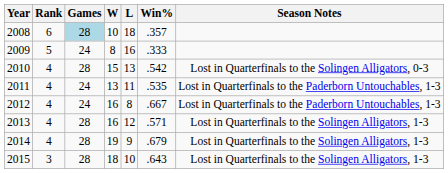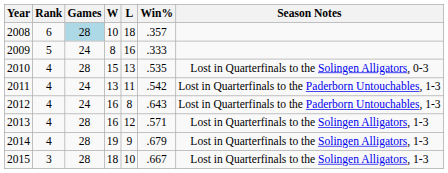 <table class="wikitable" style="text-align:center;">
 <tr>
 <th>Year</th>
 <th>Rank</th>
 <th>Games</th>
 <th>W</th>
 <th>L</th>
 <th>Win%</th>
 <th>Season Notes</th>
 </tr>
 <tr>
 <td>2008</td>
 <td>6</td>
 <td style="background: lightblue;">28</td>
 <td>10</td>
 <td>18</td>
 <td>.357</td>
 <td></td>
 </tr>
 <tr>
 <td>2009</td>
 <td>5</td>
 <td>24</td>
 <td>8</td>
 <td>16</td>
 <td>.333</td>
 <td></td>
 </tr>
 <tr>
 <td>2010</td>
 <td>4</td>
 <td>28</td>
 <td>15</td>
 <td>13</td>
-<td>.542</td>
+<td>.535</td>
 <td>Lost in Quarterfinals to the  <a href='#'>Solingen Alligators</a>, 0-3</td>
 </tr>
 <tr>
 <td>2011</td>
 <td>4</td>
 <td>24</td>
 <td>13</td>
 <td>11</td>
-<td>.535</td>
+<td>.542</td>
 <td>Lost in Quarterfinals to the <a href='#'>Paderborn Untouchables</a>, 1-3</td>
 </tr>
 <tr>
 <td>2012</td>
 <td>4</td>
 <td>24</td>
 <td>16</td>
 <td>8</td>
-<td>.667</td>
+<td>.643</td>
 <td>Lost in Quarterfinals to the <a href='#'>Paderborn Untouchables</a>, 1-3</td>
 </tr>
 <tr>
 <td>2013</td>
 <td>4</td>
 <td>28</td>
 <td>16</td>
 <td>12</td>
 <td>.571</td>
 <td>Lost in Quarterfinals to the  <a href='#'>Solingen Alligators</a>, 1-3</td>
 </tr>
 <tr>
 <td>2014</td>
 <td>4</td>
 <td>28</td>
 <td>19</td>
 <td>9</td>
 <td>.679</td>
 <td>Lost in Quarterfinals to the  <a href='#'>Solingen Alligators</a>, 1-3</td>
 </tr>
 <tr>
 <td>2015</td>
 <td>3</td>
 <td>28</td>
 <td>18</td>
 <td>10</td>
-<td>.643</td>
+<td>.667</td>
 <td>Lost in Quarterfinals to the  <a href='#'>Solingen Alligators</a>, 1-3</td>
 </tr>
 </table>
